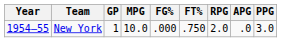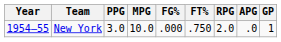 <table class="wikitable sortable" style="font-size:95%; text-align:right;">
 <tr>
 <th>Year</th>
 <th>Team</th>
-<th>GP</th>
+<th>PPG</th>
 <th>MPG</th>
 <th>FG%</th>
 <th>FT%</th>
 <th>RPG</th>
 <th>APG</th>
-<th>PPG</th>
+<th>GP</th>
 </tr>
 <tr>
 <td style="text-align:left;"><a href='#'>1954–55</a></td>
 <td style="text-align:left;"><a href='#'>New York</a></td>
-<td>1</td>
+<td>3.0</td>
 <td>10.0</td>
 <td>.000</td>
 <td>.750</td>
 <td>2.0</td>
 <td>.0</td>
-<td>3.0</td>
+<td>1</td>
 </tr>
 </table>
